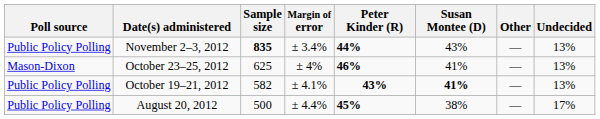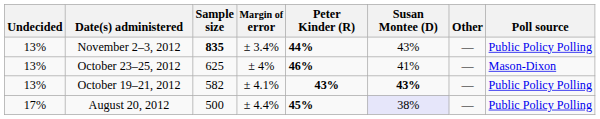 <table class="wikitable">
 <tr valign= bottom>
-<th>Poll source</th>
+<th>Undecided</th>
 <th style="width:160px;">Date(s) administered</th>
 <th class=small>Sample<br>size</th>
 <th><small>Margin of</small><br>error</th>
 <th style="width:100px;">Peter<br>Kinder (R)</th>
 <th style="width:100px;">Susan<br>Montee (D)</th>
 <th>Other</th>
-<th>Undecided</th>
+<th>Poll source</th>
 </tr>
 <tr>
-<td><a href='#'>Public Policy Polling </a></td>
+<td align=center>13%</td>
 <td align=center>November 2–3, 2012</td>
 <td align=center><strong>835</strong></td>
 <td align=center>± 3.4%</td>
 <td><strong>44%</strong></td>
 <td align=center>43%</td>
 <td align=center>—</td>
-<td align=center>13%</td>
+<td><a href='#'>Public Policy Polling </a></td>
 </tr>
 <tr>
-<td><a href='#'>Mason-Dixon</a></td>
+<td align=center>13%</td>
 <td align=center>October 23–25, 2012</td>
 <td align=center>625</td>
 <td align=center>± 4%</td>
 <td><strong>46%</strong></td>
 <td align=center>41%</td>
 <td align=center>—</td>
-<td align=center>13%</td>
+<td><a href='#'>Mason-Dixon</a></td>
 </tr>
 <tr>
-<td><a href='#'>Public Policy Polling</a></td>
+<td align=center>13%</td>
 <td align=center>October 19–21, 2012</td>
 <td align=center>582</td>
 <td align=center>± 4.1%</td>
 <td align=center><strong>43%</strong></td>
-<td align=center><strong>41%</strong></td>
+<td align=center><strong>43%</strong></td>
 <td align=center>—</td>
-<td align=center>13%</td>
+<td><a href='#'>Public Policy Polling</a></td>
 </tr>
 <tr>
-<td><a href='#'>Public Policy Polling</a></td>
+<td align=center>17%</td>
 <td align=center>August 20, 2012</td>
 <td align=center>500</td>
 <td align=center>± 4.4%</td>
 <td><strong>45%</strong></td>
-<td align=center>38%</td>
+<td align=center style="background: lavender;">38%</td>
 <td align=center>—</td>
-<td align=center>17%</td>
+<td><a href='#'>Public Policy Polling</a></td>
 </tr>
 </table>
